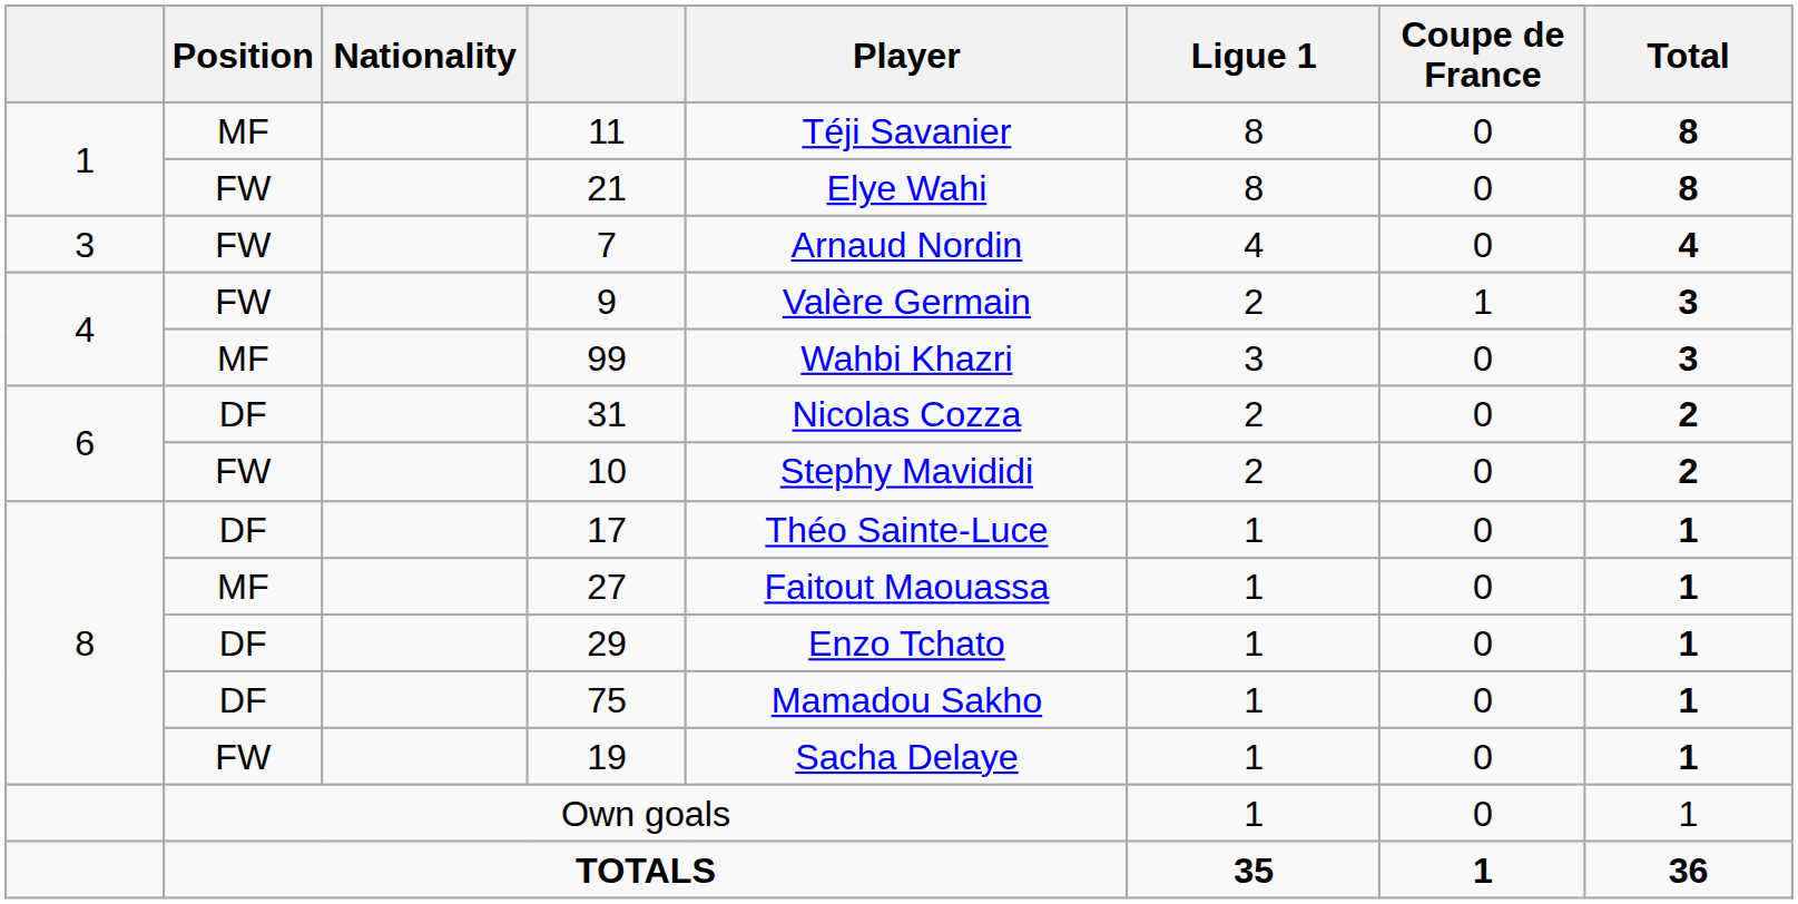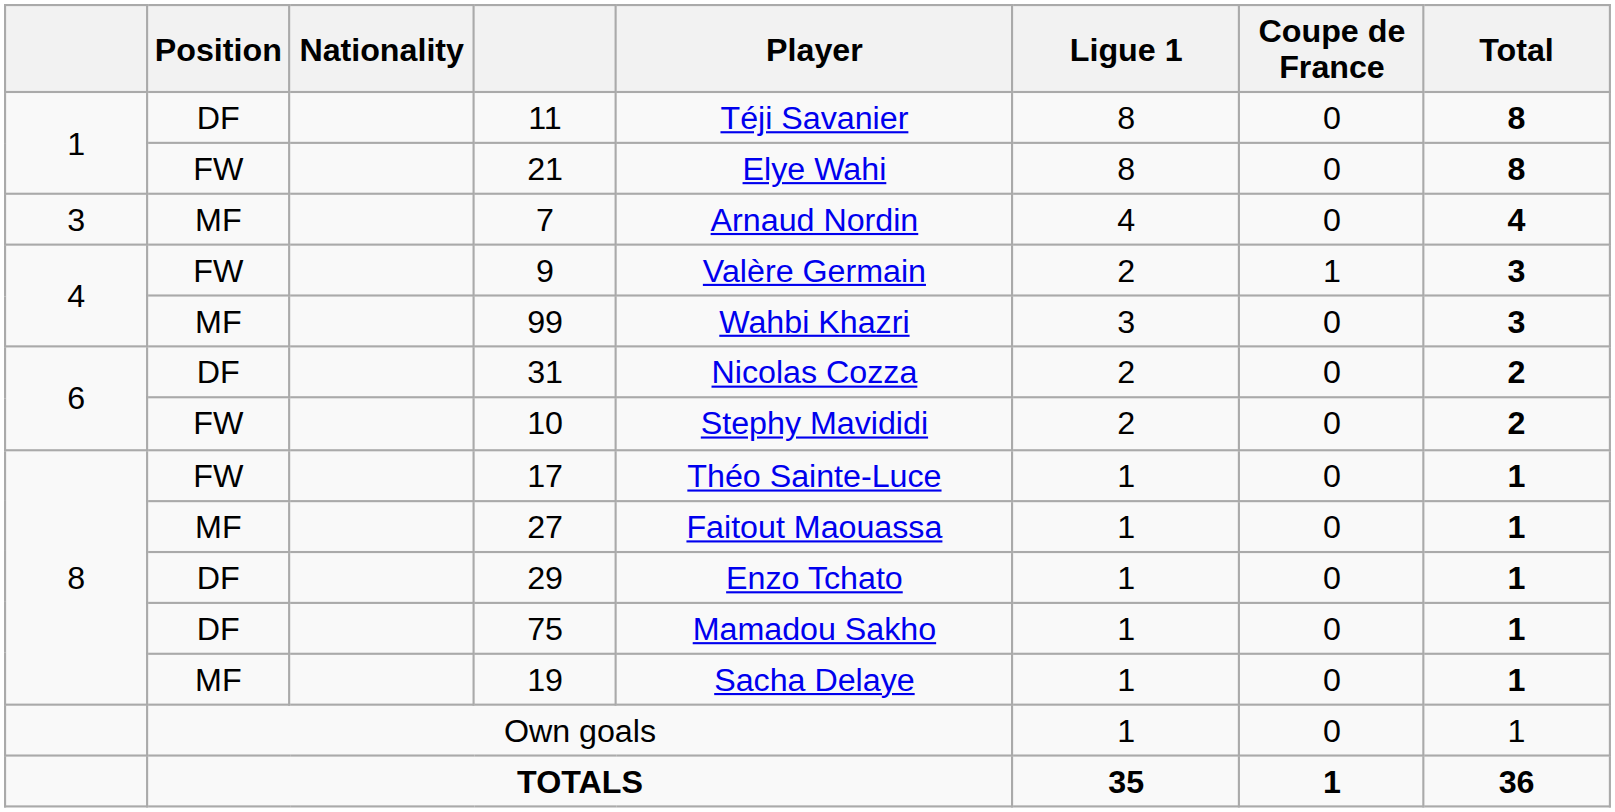 <table class="wikitable" style="font-size: 95%; text-align: center;">
 <tr>
 <th width=60></th>
 <th width=60>Position</th>
 <th width=80>Nationality</th>
 <th width=60></th>
 <th width=180>Player</th>
 <th width=100>Ligue 1</th>
 <th width=80>Coupe de France</th>
 <th width=80>Total</th>
 </tr>
 <tr>
 <td rowspan=2>1</td>
-<td>MF</td>
+<td>DF</td>
 <td></td>
 <td>11</td>
 <td><a href='#'>Téji Savanier</a></td>
 <td>8</td>
 <td>0</td>
 <td><strong>8</strong></td>
 </tr>
 <tr>
 <td>FW</td>
 <td></td>
 <td>21</td>
 <td><a href='#'>Elye Wahi</a></td>
 <td>8</td>
 <td>0</td>
 <td><strong>8</strong></td>
 </tr>
 <tr>
 <td rowspan=1>3</td>
-<td>FW</td>
+<td>MF</td>
 <td></td>
 <td>7</td>
 <td><a href='#'>Arnaud Nordin</a></td>
 <td>4</td>
 <td>0</td>
 <td><strong>4</strong></td>
 </tr>
 <tr>
 <td rowspan=2>4</td>
 <td>FW</td>
 <td></td>
 <td>9</td>
 <td><a href='#'>Valère Germain</a></td>
 <td>2</td>
 <td>1</td>
 <td><strong>3</strong></td>
 </tr>
 <tr>
 <td>MF</td>
 <td></td>
 <td>99</td>
 <td><a href='#'>Wahbi Khazri</a></td>
 <td>3</td>
 <td>0</td>
 <td><strong>3</strong></td>
 </tr>
 <tr>
 <td rowspan=2>6</td>
 <td>DF</td>
 <td></td>
 <td>31</td>
 <td><a href='#'>Nicolas Cozza</a></td>
 <td>2</td>
 <td>0</td>
 <td><strong>2</strong></td>
 </tr>
 <tr>
 <td>FW</td>
 <td></td>
 <td>10</td>
 <td><a href='#'>Stephy Mavididi</a></td>
 <td>2</td>
 <td>0</td>
 <td><strong>2</strong></td>
 </tr>
 <tr>
 <td rowspan=5>8</td>
-<td>DF</td>
+<td>FW</td>
 <td></td>
 <td>17</td>
 <td><a href='#'>Théo Sainte-Luce</a></td>
 <td>1</td>
 <td>0</td>
 <td><strong>1</strong></td>
 </tr>
 <tr>
 <td>MF</td>
 <td></td>
 <td>27</td>
 <td><a href='#'>Faitout Maouassa</a></td>
 <td>1</td>
 <td>0</td>
 <td><strong>1</strong></td>
 </tr>
 <tr>
 <td>DF</td>
 <td></td>
 <td>29</td>
 <td><a href='#'>Enzo Tchato</a></td>
 <td>1</td>
 <td>0</td>
 <td><strong>1</strong></td>
 </tr>
 <tr>
 <td>DF</td>
 <td></td>
 <td>75</td>
 <td><a href='#'>Mamadou Sakho</a></td>
 <td>1</td>
 <td>0</td>
 <td><strong>1</strong></td>
 </tr>
 <tr>
-<td>FW</td>
+<td>MF</td>
 <td></td>
 <td>19</td>
 <td><a href='#'>Sacha Delaye</a></td>
 <td>1</td>
 <td>0</td>
 <td><strong>1</strong></td>
 </tr>
 <tr>
 <td rowspan="1"></td>
 <td colspan=4>Own goals</td>
 <td>1</td>
 <td>0</td>
 <td>1</td>
 </tr>
 <tr>
 <td rowspan="1"></td>
 <td colspan=4><strong>TOTALS</strong></td>
 <td><strong>35</strong></td>
 <td><strong>1</strong></td>
 <td><strong>36</strong></td>
 </tr>
 </table>
